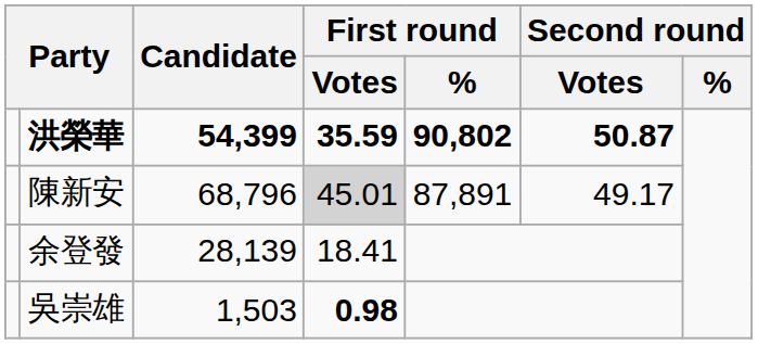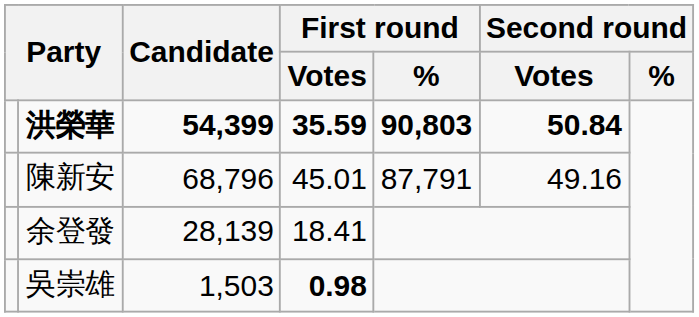 <table class="wikitable">
 <tr>
 <th colspan="2" rowspan="2">Party</th>
 <th rowspan="2">Candidate</th>
 <th colspan="2">First round</th>
 <th colspan="2">Second round</th>
 </tr>
 <tr>
 <th>Votes</th>
 <th>%</th>
 <th>Votes</th>
 <th>%</th>
 </tr>
 <tr>
 <td></td>
 <td><strong>洪榮華</strong></td>
 <td align="right"><strong>54,399</strong></td>
 <td align="right"><strong>35.59</strong></td>
-<td align="right"><strong>90,802</strong></td>
-<td align="right"><strong>50.87</strong></td>
+<td align="right"><strong>90,803</strong></td>
+<td align="right"><strong>50.84</strong></td>
 </tr>
 <tr>
 <td></td>
 <td>陳新安</td>
 <td align="right">68,796</td>
-<td align="right" style="background: lightgrey;">45.01</td>
-<td align="right">87,891</td>
-<td align="right">49.17</td>
+<td align="right">45.01</td>
+<td align="right">87,791</td>
+<td align="right">49.16</td>
 </tr>
 <tr>
 <td></td>
 <td>余登發</td>
 <td align="right">28,139</td>
 <td align="right">18.41</td>
 <td colspan="2"></td>
 </tr>
 <tr>
 <td></td>
 <td>吳崇雄</td>
 <td align="right">1,503</td>
 <td align="right"><strong>0.98</strong></td>
 <td colspan="2"></td>
 </tr>
 </table>
